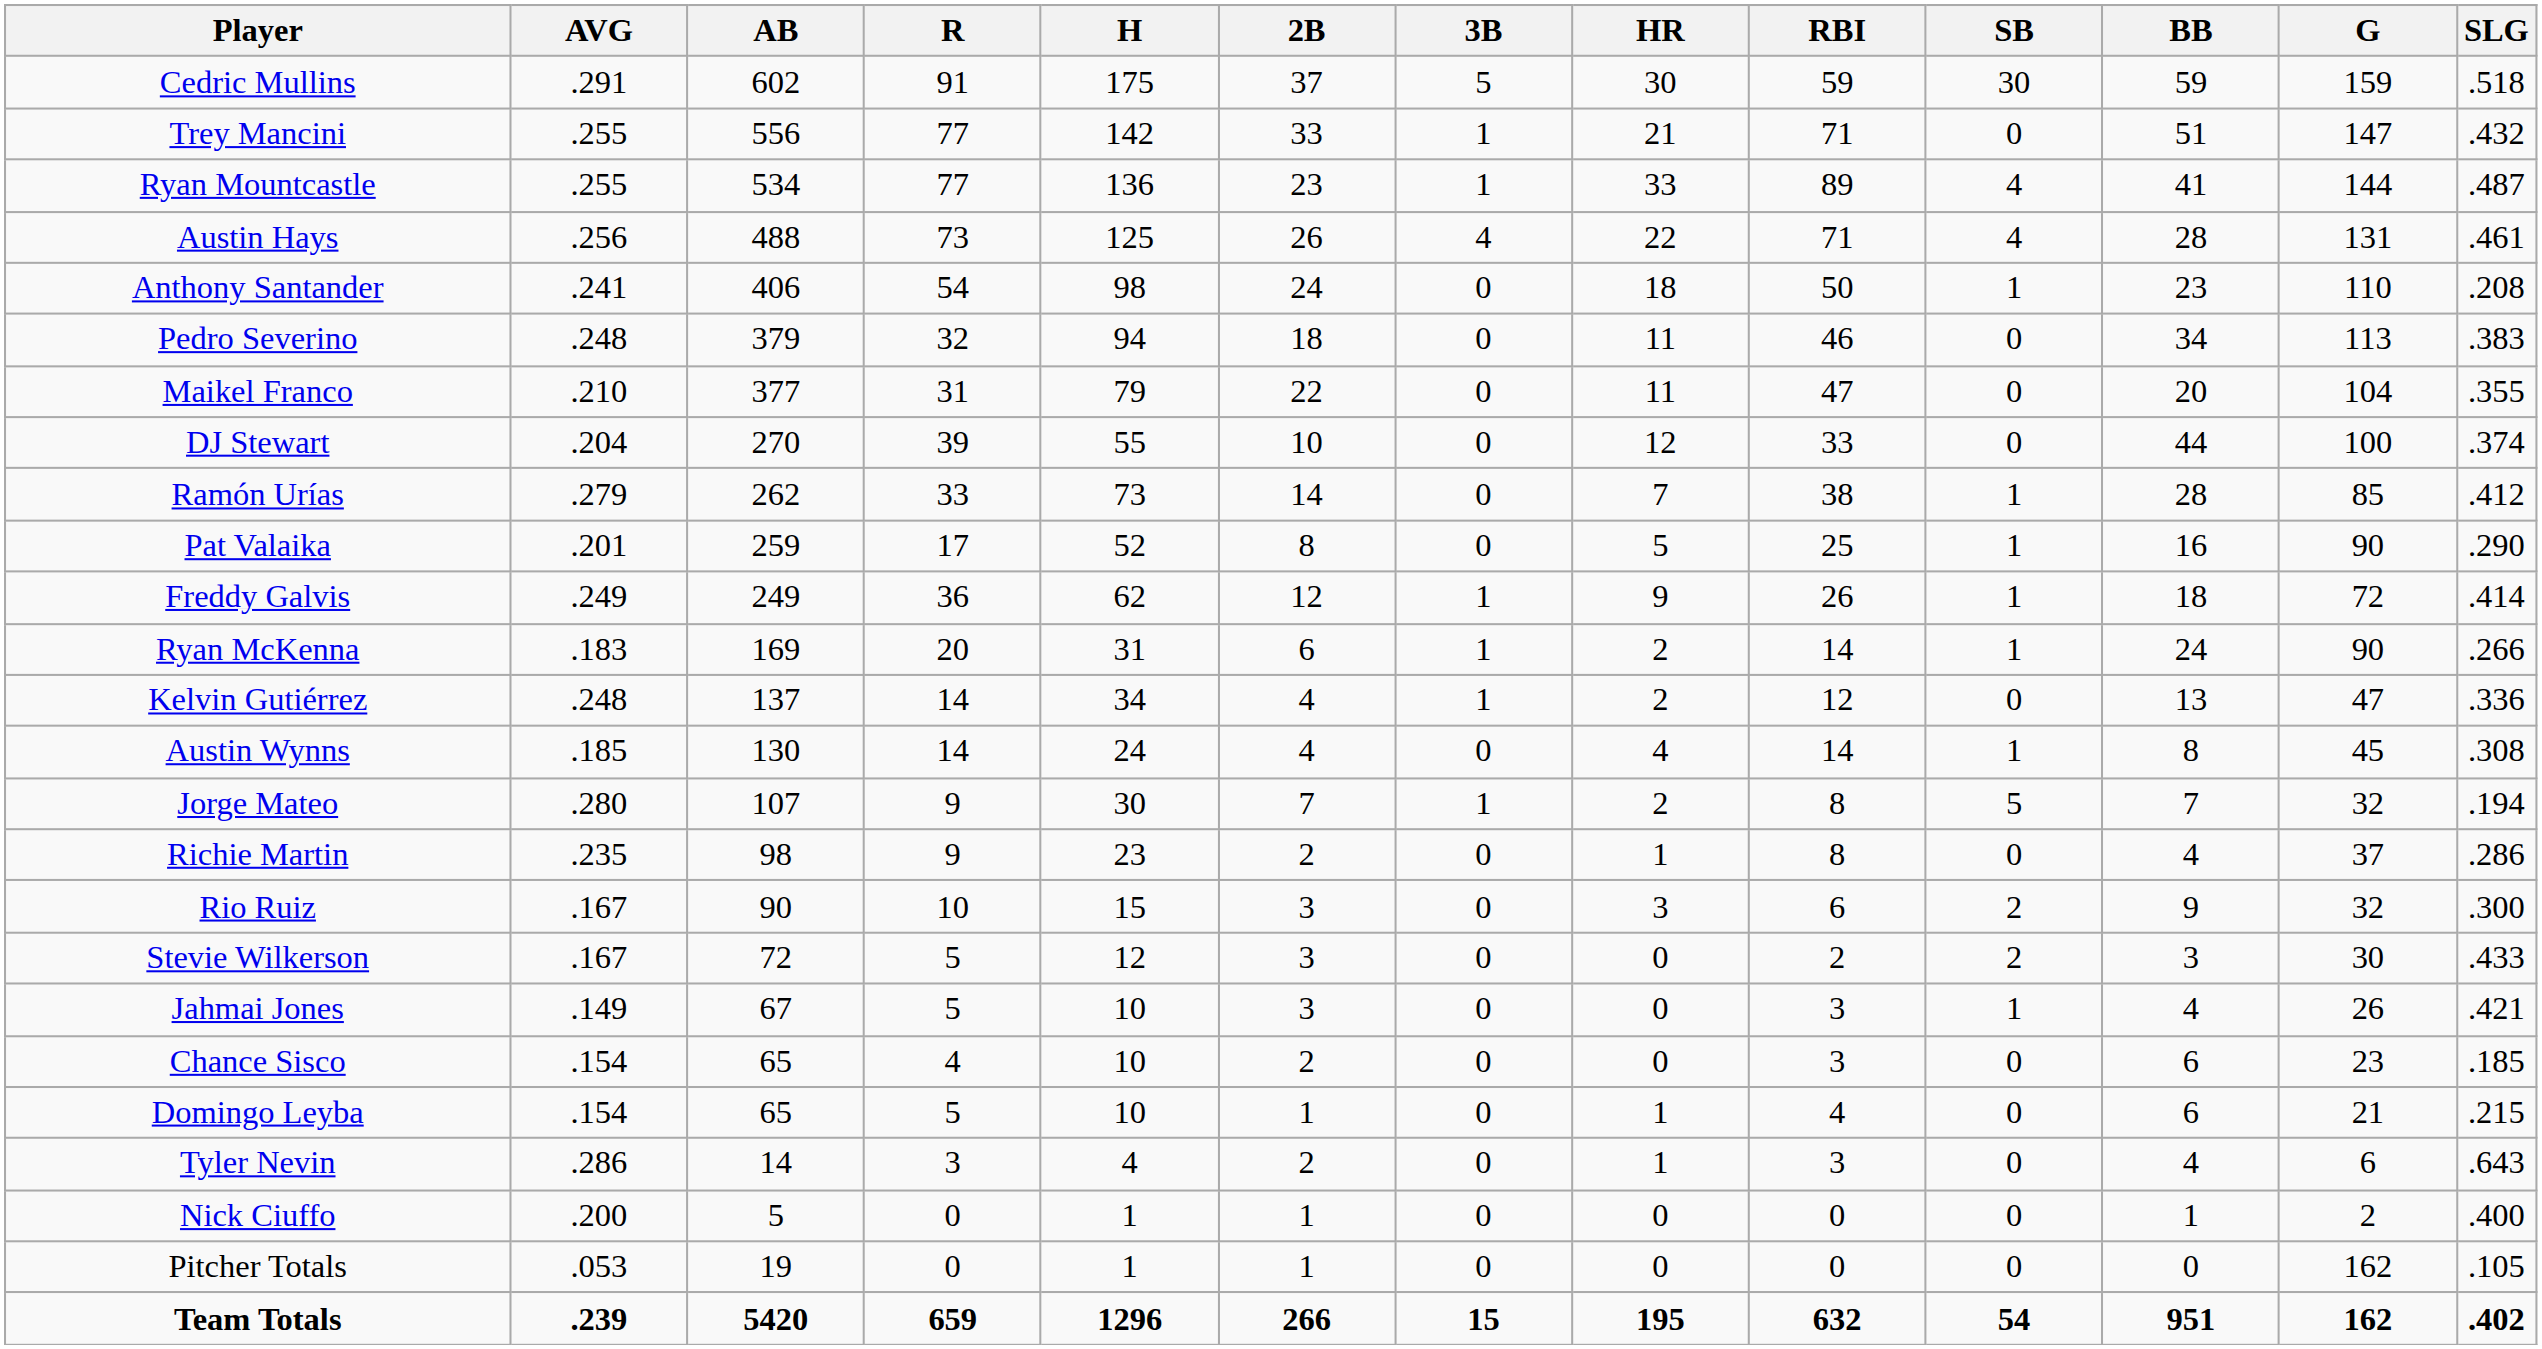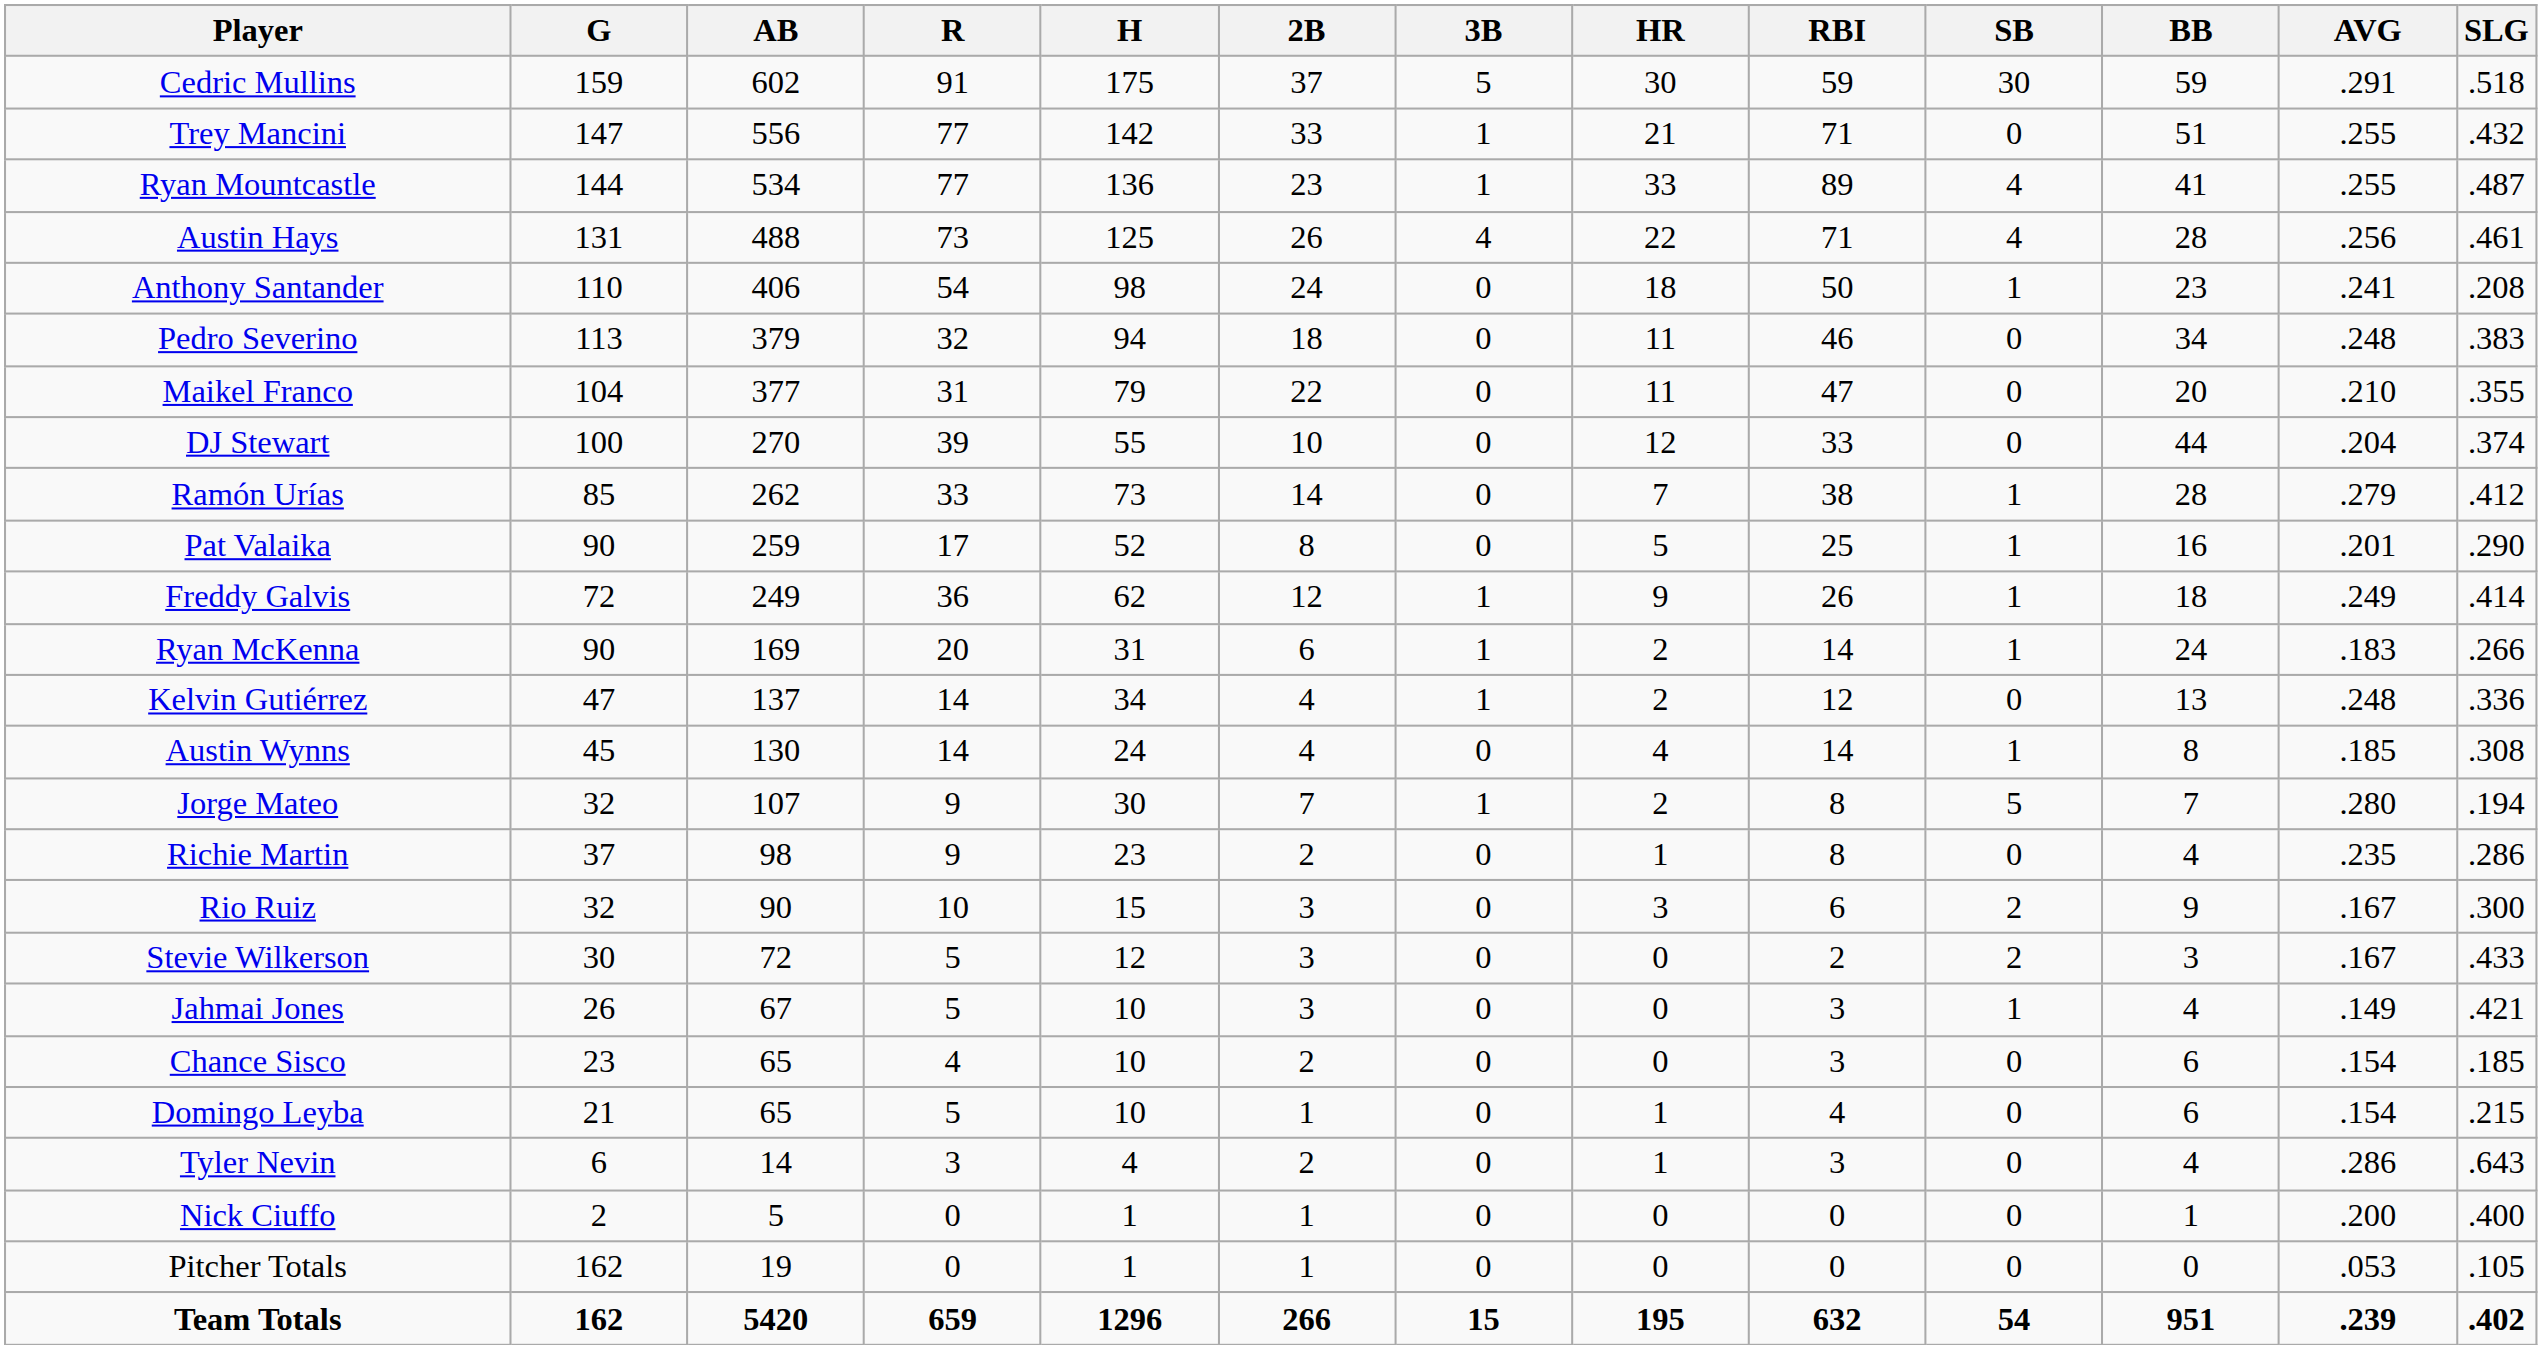 <table class=wikitable style="text-align:center">
 <tr>
 <th bgcolor=#DDDDFF; width="20%">Player</th>
-<th bgcolor=#DDDDFF; width="7%">AVG</th>
+<th bgcolor=#DDDDFF; width="7%">G</th>
 <th bgcolor=#DDDDFF; width="7%">AB</th>
 <th bgcolor=#DDDDFF; width="7%">R</th>
 <th bgcolor=#DDDDFF; width="7%">H</th>
 <th bgcolor=#DDDDFF; width="7%">2B</th>
 <th bgcolor=#DDDDFF; width="7%">3B</th>
 <th bgcolor=#DDDDFF; width="7%">HR</th>
 <th bgcolor=#DDDDFF; width="7%">RBI</th>
 <th bgcolor=#DDDDFF; width="7%">SB</th>
 <th bgcolor=#DDDDFF; width="7%">BB</th>
-<th bgcolor=#DDDDFF; width="7%">G</th>
+<th bgcolor=#DDDDFF; width="7%">AVG</th>
 <th bgcolor=#DDDDFF; width="7%">SLG</th>
 </tr>
 <tr>
 <td><a href='#'>Cedric Mullins</a></td>
-<td>.291</td>
+<td>159</td>
 <td>602</td>
 <td>91</td>
 <td>175</td>
 <td>37</td>
 <td>5</td>
 <td>30</td>
 <td>59</td>
 <td>30</td>
 <td>59</td>
-<td>159</td>
+<td>.291</td>
 <td>.518</td>
 </tr>
 <tr>
 <td><a href='#'>Trey Mancini</a></td>
-<td>.255</td>
+<td>147</td>
 <td>556</td>
 <td>77</td>
 <td>142</td>
 <td>33</td>
 <td>1</td>
 <td>21</td>
 <td>71</td>
 <td>0</td>
 <td>51</td>
-<td>147</td>
+<td>.255</td>
 <td>.432</td>
 </tr>
 <tr>
 <td><a href='#'>Ryan Mountcastle</a></td>
-<td>.255</td>
+<td>144</td>
 <td>534</td>
 <td>77</td>
 <td>136</td>
 <td>23</td>
 <td>1</td>
 <td>33</td>
 <td>89</td>
 <td>4</td>
 <td>41</td>
-<td>144</td>
+<td>.255</td>
 <td>.487</td>
 </tr>
 <tr>
 <td><a href='#'>Austin Hays</a></td>
-<td>.256</td>
+<td>131</td>
 <td>488</td>
 <td>73</td>
 <td>125</td>
 <td>26</td>
 <td>4</td>
 <td>22</td>
 <td>71</td>
 <td>4</td>
 <td>28</td>
-<td>131</td>
+<td>.256</td>
 <td>.461</td>
 </tr>
 <tr>
 <td><a href='#'>Anthony Santander</a></td>
-<td>.241</td>
+<td>110</td>
 <td>406</td>
 <td>54</td>
 <td>98</td>
 <td>24</td>
 <td>0</td>
 <td>18</td>
 <td>50</td>
 <td>1</td>
 <td>23</td>
-<td>110</td>
+<td>.241</td>
 <td>.208</td>
 </tr>
 <tr>
 <td><a href='#'>Pedro Severino</a></td>
-<td>.248</td>
+<td>113</td>
 <td>379</td>
 <td>32</td>
 <td>94</td>
 <td>18</td>
 <td>0</td>
 <td>11</td>
 <td>46</td>
 <td>0</td>
 <td>34</td>
-<td>113</td>
+<td>.248</td>
 <td>.383</td>
 </tr>
 <tr>
 <td><a href='#'>Maikel Franco</a></td>
-<td>.210</td>
+<td>104</td>
 <td>377</td>
 <td>31</td>
 <td>79</td>
 <td>22</td>
 <td>0</td>
 <td>11</td>
 <td>47</td>
 <td>0</td>
 <td>20</td>
-<td>104</td>
+<td>.210</td>
 <td>.355</td>
 </tr>
 <tr>
 <td><a href='#'>DJ Stewart</a></td>
-<td>.204</td>
+<td>100</td>
 <td>270</td>
 <td>39</td>
 <td>55</td>
 <td>10</td>
 <td>0</td>
 <td>12</td>
 <td>33</td>
 <td>0</td>
 <td>44</td>
-<td>100</td>
+<td>.204</td>
 <td>.374</td>
 </tr>
 <tr>
 <td><a href='#'>Ramón Urías</a></td>
-<td>.279</td>
+<td>85</td>
 <td>262</td>
 <td>33</td>
 <td>73</td>
 <td>14</td>
 <td>0</td>
 <td>7</td>
 <td>38</td>
 <td>1</td>
 <td>28</td>
-<td>85</td>
+<td>.279</td>
 <td>.412</td>
 </tr>
 <tr>
 <td><a href='#'>Pat Valaika</a></td>
-<td>.201</td>
+<td>90</td>
 <td>259</td>
 <td>17</td>
 <td>52</td>
 <td>8</td>
 <td>0</td>
 <td>5</td>
 <td>25</td>
 <td>1</td>
 <td>16</td>
-<td>90</td>
+<td>.201</td>
 <td>.290</td>
 </tr>
 <tr>
 <td><a href='#'>Freddy Galvis</a></td>
-<td>.249</td>
+<td>72</td>
 <td>249</td>
 <td>36</td>
 <td>62</td>
 <td>12</td>
 <td>1</td>
 <td>9</td>
 <td>26</td>
 <td>1</td>
 <td>18</td>
-<td>72</td>
+<td>.249</td>
 <td>.414</td>
 </tr>
 <tr>
 <td><a href='#'>Ryan McKenna</a></td>
-<td>.183</td>
+<td>90</td>
 <td>169</td>
 <td>20</td>
 <td>31</td>
 <td>6</td>
 <td>1</td>
 <td>2</td>
 <td>14</td>
 <td>1</td>
 <td>24</td>
-<td>90</td>
+<td>.183</td>
 <td>.266</td>
 </tr>
 <tr>
 <td><a href='#'>Kelvin Gutiérrez</a></td>
-<td>.248</td>
+<td>47</td>
 <td>137</td>
 <td>14</td>
 <td>34</td>
 <td>4</td>
 <td>1</td>
 <td>2</td>
 <td>12</td>
 <td>0</td>
 <td>13</td>
-<td>47</td>
+<td>.248</td>
 <td>.336</td>
 </tr>
 <tr>
 <td><a href='#'>Austin Wynns</a></td>
-<td>.185</td>
+<td>45</td>
 <td>130</td>
 <td>14</td>
 <td>24</td>
 <td>4</td>
 <td>0</td>
 <td>4</td>
 <td>14</td>
 <td>1</td>
 <td>8</td>
-<td>45</td>
+<td>.185</td>
 <td>.308</td>
 </tr>
 <tr>
 <td><a href='#'>Jorge Mateo</a></td>
-<td>.280</td>
+<td>32</td>
 <td>107</td>
 <td>9</td>
 <td>30</td>
 <td>7</td>
 <td>1</td>
 <td>2</td>
 <td>8</td>
 <td>5</td>
 <td>7</td>
-<td>32</td>
+<td>.280</td>
 <td>.194</td>
 </tr>
 <tr>
 <td><a href='#'>Richie Martin</a></td>
-<td>.235</td>
+<td>37</td>
 <td>98</td>
 <td>9</td>
 <td>23</td>
 <td>2</td>
 <td>0</td>
 <td>1</td>
 <td>8</td>
 <td>0</td>
 <td>4</td>
-<td>37</td>
+<td>.235</td>
 <td>.286</td>
 </tr>
 <tr>
 <td><a href='#'>Rio Ruiz</a></td>
-<td>.167</td>
+<td>32</td>
 <td>90</td>
 <td>10</td>
 <td>15</td>
 <td>3</td>
 <td>0</td>
 <td>3</td>
 <td>6</td>
 <td>2</td>
 <td>9</td>
-<td>32</td>
+<td>.167</td>
 <td>.300</td>
 </tr>
 <tr>
 <td><a href='#'>Stevie Wilkerson</a></td>
-<td>.167</td>
+<td>30</td>
 <td>72</td>
 <td>5</td>
 <td>12</td>
 <td>3</td>
 <td>0</td>
 <td>0</td>
 <td>2</td>
 <td>2</td>
 <td>3</td>
-<td>30</td>
+<td>.167</td>
 <td>.433</td>
 </tr>
 <tr>
 <td><a href='#'>Jahmai Jones</a></td>
-<td>.149</td>
+<td>26</td>
 <td>67</td>
 <td>5</td>
 <td>10</td>
 <td>3</td>
 <td>0</td>
 <td>0</td>
 <td>3</td>
 <td>1</td>
 <td>4</td>
-<td>26</td>
+<td>.149</td>
 <td>.421</td>
 </tr>
 <tr>
 <td><a href='#'>Chance Sisco</a></td>
-<td>.154</td>
+<td>23</td>
 <td>65</td>
 <td>4</td>
 <td>10</td>
 <td>2</td>
 <td>0</td>
 <td>0</td>
 <td>3</td>
 <td>0</td>
 <td>6</td>
-<td>23</td>
+<td>.154</td>
 <td>.185</td>
 </tr>
 <tr>
 <td><a href='#'>Domingo Leyba</a></td>
-<td>.154</td>
+<td>21</td>
 <td>65</td>
 <td>5</td>
 <td>10</td>
 <td>1</td>
 <td>0</td>
 <td>1</td>
 <td>4</td>
 <td>0</td>
 <td>6</td>
-<td>21</td>
+<td>.154</td>
 <td>.215</td>
 </tr>
 <tr>
 <td><a href='#'>Tyler Nevin</a></td>
-<td>.286</td>
+<td>6</td>
 <td>14</td>
 <td>3</td>
 <td>4</td>
 <td>2</td>
 <td>0</td>
 <td>1</td>
 <td>3</td>
 <td>0</td>
 <td>4</td>
-<td>6</td>
+<td>.286</td>
 <td>.643</td>
 </tr>
 <tr>
 <td><a href='#'>Nick Ciuffo</a></td>
-<td>.200</td>
+<td>2</td>
 <td>5</td>
 <td>0</td>
 <td>1</td>
 <td>1</td>
 <td>0</td>
 <td>0</td>
 <td>0</td>
 <td>0</td>
 <td>1</td>
-<td>2</td>
+<td>.200</td>
 <td>.400</td>
 </tr>
 <tr>
 <td>Pitcher Totals</td>
-<td>.053</td>
+<td>162</td>
 <td>19</td>
 <td>0</td>
 <td>1</td>
 <td>1</td>
 <td>0</td>
 <td>0</td>
 <td>0</td>
 <td>0</td>
 <td>0</td>
-<td>162</td>
+<td>.053</td>
 <td>.105</td>
 </tr>
 <tr>
 <td><strong>Team Totals</strong></td>
-<td><strong>.239</strong></td>
+<td><strong>162</strong></td>
 <td><strong>5420</strong></td>
 <td><strong>659</strong></td>
 <td><strong>1296</strong></td>
 <td><strong>266</strong></td>
 <td><strong>15</strong></td>
 <td><strong>195</strong></td>
 <td><strong>632</strong></td>
 <td><strong>54</strong></td>
 <td><strong>951</strong></td>
-<td><strong>162</strong></td>
+<td><strong>.239</strong></td>
 <td><strong>.402</strong></td>
 </tr>
 </table>
